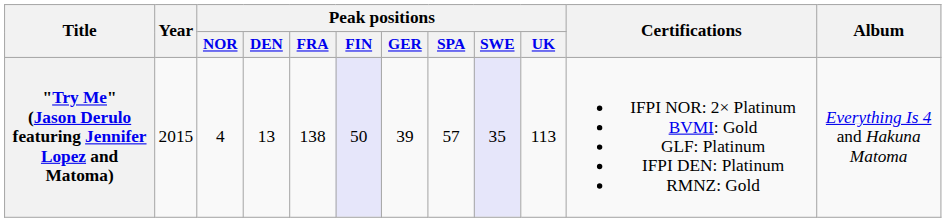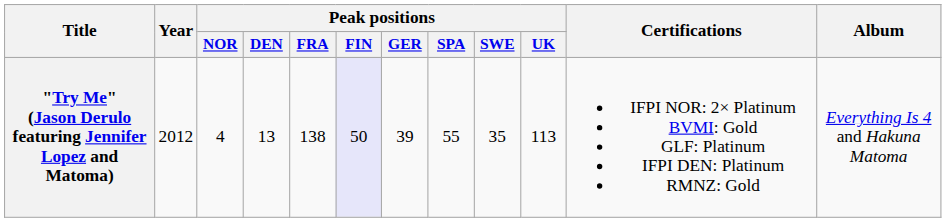 <table class="wikitable plainrowheaders" style="text-align:center">
 <tr>
 <th rowspan="2">Title</th>
 <th rowspan="2" width="2">Year</th>
 <th colspan="8" width="20">Peak positions</th>
 <th rowspan="2" style="width:14em;">Certifications</th>
 <th rowspan="2">Album</th>
 </tr>
 <tr>
 <th scope="col" style="width:2.5em;font-size:90%;"><a href='#'>NOR</a><br></th>
 <th scope="col" style="width:2.5em;font-size:90%;"><a href='#'>DEN</a><br></th>
 <th scope="col" style="width:2.5em;font-size:90%;"><a href='#'>FRA</a><br></th>
 <th scope="col" style="width:2.5em;font-size:90%;"><a href='#'>FIN</a><br></th>
 <th scope="col" style="width:2.5em;font-size:90%;"><a href='#'>GER</a><br></th>
 <th scope="col" style="width:2.5em;font-size:90%;"><a href='#'>SPA</a><br></th>
 <th scope="col" style="width:2.5em;font-size:90%;"><a href='#'>SWE</a><br></th>
 <th scope="col" style="width:2.5em;font-size:90%;"><a href='#'>UK</a><br></th>
 </tr>
 <tr>
 <th scope="row">"<a href='#'>Try Me</a>"<br><span>(<a href='#'>Jason Derulo</a> featuring <a href='#'>Jennifer Lopez</a> and Matoma)</span></th>
-<td>2015</td>
+<td>2012</td>
 <td>4</td>
 <td>13</td>
 <td>138</td>
 <td style="background: lavender;">50</td>
 <td>39</td>
-<td>57</td>
-<td style="background: lavender;">35</td>
+<td>55</td>
+<td>35</td>
 <td>113</td>
 <td><br><ul><li>IFPI NOR: 2× Platinum</li><li><a href='#'>BVMI</a>: Gold</li><li>GLF: Platinum</li><li>IFPI DEN: Platinum</li><li>RMNZ: Gold</li></ul></td>
 <td><em><a href='#'>Everything Is 4</a></em> and <em>Hakuna Matoma</em></td>
 </tr>
 </table>
